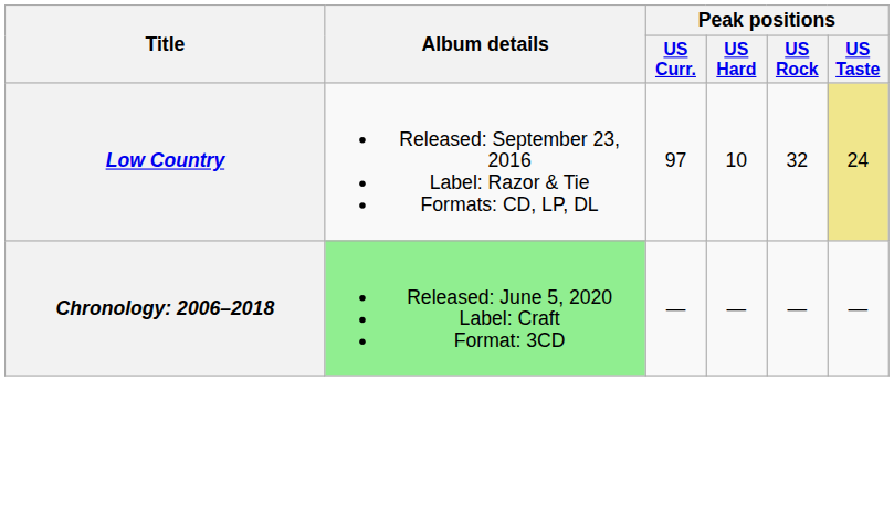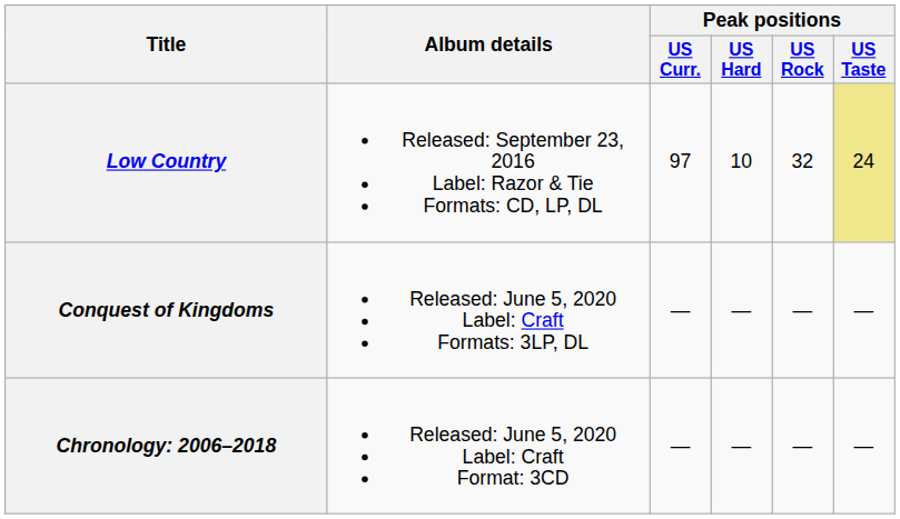 <table class="wikitable plainrowheaders" style="text-align:center;">
 <tr>
 <th scope="col" rowspan="2" style="width:16em;">Title</th>
 <th scope="col" rowspan="2" style="width:16em;">Album details</th>
 <th scope="col" colspan="4">Peak positions</th>
 </tr>
 <tr>
 <th scope="col" style="width:3em;font-size:90%;"><a href='#'>US<br>Curr.</a><br></th>
 <th scope="col" style="width:3em;font-size:90%;"><a href='#'>US<br>Hard</a><br></th>
 <th scope="col" style="width:3em;font-size:90%;"><a href='#'>US<br>Rock</a><br></th>
 <th scope="col" style="width:3em;font-size:90%;"><a href='#'>US<br>Taste</a><br></th>
 </tr>
 <tr>
 <th scope="row"><em><a href='#'>Low Country</a></em></th>
 <td><br><ul><li>Released: September 23, 2016</li><li>Label: Razor & Tie</li><li>Formats: CD, LP, DL</li></ul></td>
 <td>97</td>
 <td>10</td>
 <td>32</td>
 <td style="background: khaki;">24</td>
 </tr>
 <tr>
+<th scope="row"><em>Conquest of Kingdoms</em></th>
+<td><br><ul><li>Released: June 5, 2020</li><li>Label: <a href='#'>Craft</a></li><li>Formats: 3LP, DL</li></ul></td>
+<td>—</td>
+<td>—</td>
+<td>—</td>
+<td>—</td>
+</tr>
+<tr>
 <th scope="row"><em>Chronology: 2006–2018</em></th>
-<td style="background: lightgreen;"><br><ul><li>Released: June 5, 2020</li><li>Label: Craft</li><li>Format: 3CD</li></ul></td>
+<td><br><ul><li>Released: June 5, 2020</li><li>Label: Craft</li><li>Format: 3CD</li></ul></td>
 <td>—</td>
 <td>—</td>
 <td>—</td>
 <td>—</td>
 </tr>
 </table>
